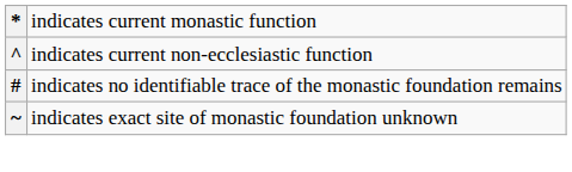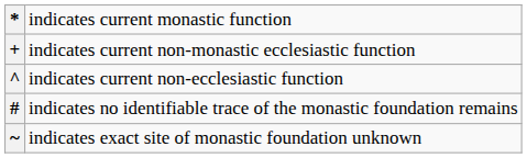 <table class="wikitable">
 <tr>
 <th>*</th>
 <td>indicates current monastic function</td>
+</tr>
+<tr>
+<th>+</th>
+<td>indicates current non-monastic ecclesiastic function</td>
 </tr>
 <tr>
 <th>^</th>
 <td>indicates current non-ecclesiastic function</td>
 </tr>
 <tr>
 <th>#</th>
 <td>indicates no identifiable trace of the monastic foundation remains</td>
 </tr>
 <tr>
 <th>~</th>
 <td>indicates exact site of monastic foundation unknown</td>
 </tr>
 </table>
